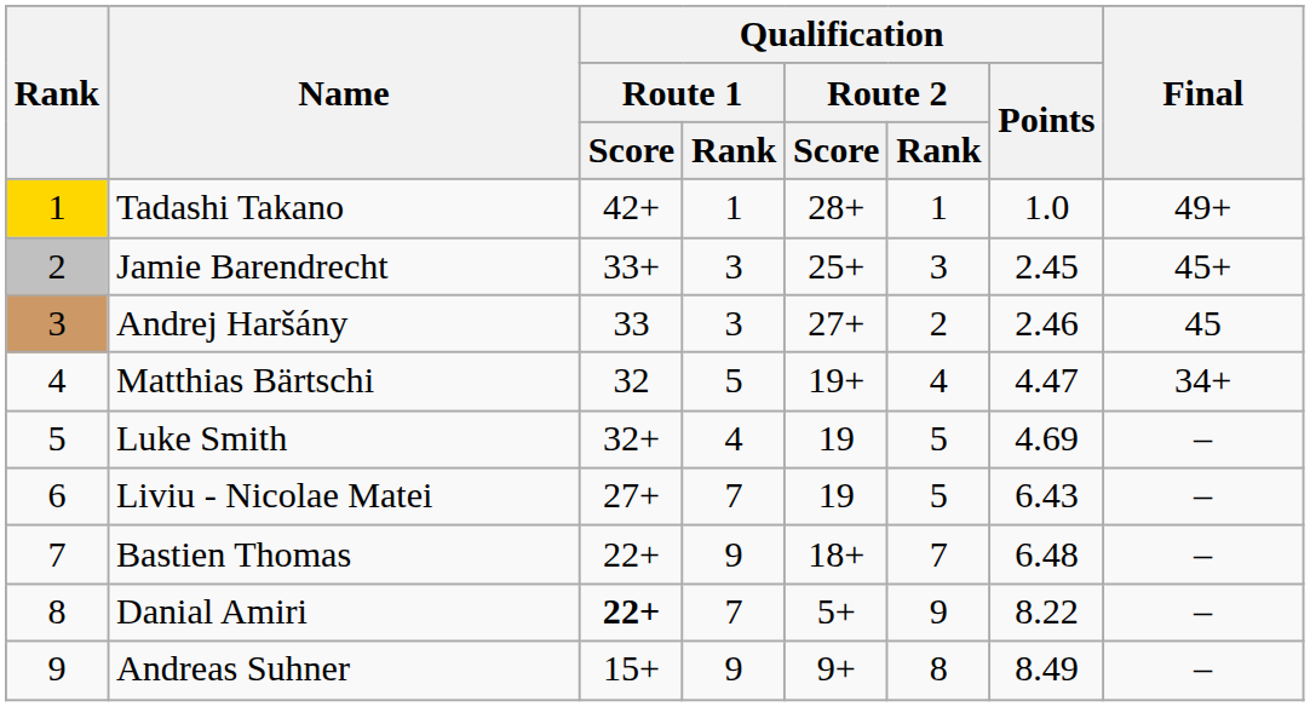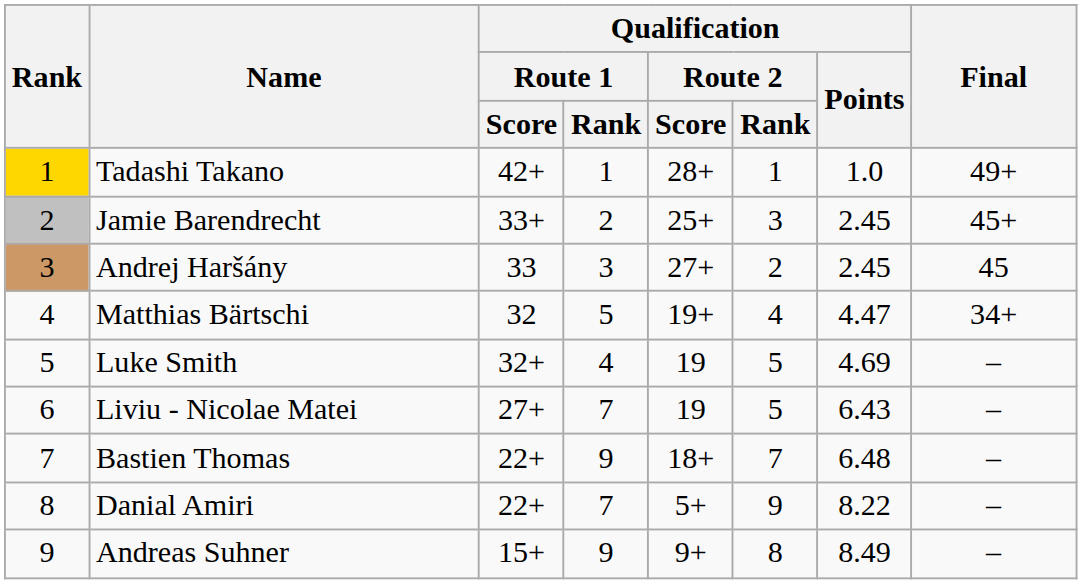 <table class="wikitable sortable mw-collapsible" style="text-align:center">
 <tr>
 <th rowspan="3">Rank</th>
 <th rowspan="3" width="200">Name</th>
 <th colspan="5" rowspan="1">Qualification</th>
 <th rowspan="3" width="80">Final</th>
 </tr>
 <tr>
 <th colspan="2">Route 1</th>
 <th colspan="2">Route 2</th>
 <th rowspan="2">Points</th>
 </tr>
 <tr>
 <th colspan="1" rowspan="1">Score</th>
 <th colspan="1" rowspan="1">Rank</th>
 <th colspan="1" rowspan="1">Score</th>
 <th colspan="1" rowspan="1">Rank</th>
 </tr>
 <tr>
 <td align="center" style="background: gold">1</td>
 <td align="left"> Tadashi Takano</td>
 <td>42+</td>
 <td>1</td>
 <td>28+</td>
 <td>1</td>
 <td>1.0</td>
 <td>49+</td>
 </tr>
 <tr>
 <td align="center" style="background: silver">2</td>
 <td align="left"> Jamie Barendrecht</td>
 <td>33+</td>
-<td>3</td>
+<td>2</td>
 <td>25+</td>
 <td>3</td>
 <td>2.45</td>
 <td>45+</td>
 </tr>
 <tr>
 <td align="center" style="background: #cc9966">3</td>
 <td align="left"> Andrej Haršány</td>
 <td>33</td>
 <td>3</td>
 <td>27+</td>
 <td>2</td>
-<td>2.46</td>
+<td>2.45</td>
 <td>45</td>
 </tr>
 <tr>
 <td align="center">4</td>
 <td align="left"> Matthias Bärtschi</td>
 <td>32</td>
 <td>5</td>
 <td>19+</td>
 <td>4</td>
 <td>4.47</td>
 <td>34+</td>
 </tr>
 <tr>
 <td align="center">5</td>
 <td align="left"> Luke Smith</td>
 <td>32+</td>
 <td>4</td>
 <td>19</td>
 <td>5</td>
 <td>4.69</td>
 <td>–</td>
 </tr>
 <tr>
 <td align="center">6</td>
 <td align="left"> Liviu - Nicolae Matei</td>
 <td>27+</td>
 <td>7</td>
 <td>19</td>
 <td>5</td>
 <td>6.43</td>
 <td>–</td>
 </tr>
 <tr>
 <td align="center">7</td>
 <td align="left"> Bastien Thomas</td>
 <td>22+</td>
 <td>9</td>
 <td>18+</td>
 <td>7</td>
 <td>6.48</td>
 <td>–</td>
 </tr>
 <tr>
 <td align="center">8</td>
 <td align="left"> Danial Amiri</td>
-<td><strong>22+</strong></td>
+<td>22+</td>
 <td>7</td>
 <td>5+</td>
 <td>9</td>
 <td>8.22</td>
 <td>–</td>
 </tr>
 <tr>
 <td align="center">9</td>
 <td align="left"> Andreas Suhner</td>
 <td>15+</td>
 <td>9</td>
 <td>9+</td>
 <td>8</td>
 <td>8.49</td>
 <td>–</td>
 </tr>
 </table>
